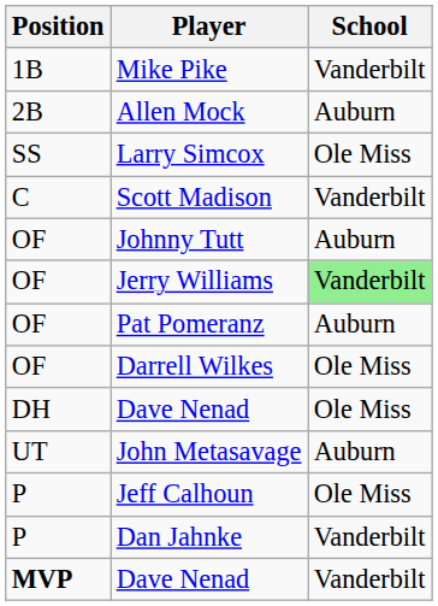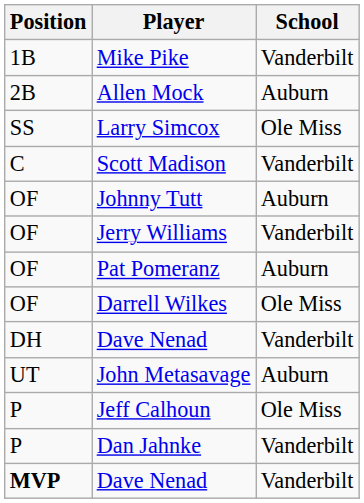 <table class="wikitable">
 <tr>
 <th>Position</th>
 <th>Player</th>
 <th>School</th>
 </tr>
 <tr>
 <td>1B</td>
 <td><a href='#'>Mike Pike</a></td>
 <td>Vanderbilt</td>
 </tr>
 <tr>
 <td>2B</td>
 <td><a href='#'>Allen Mock</a></td>
 <td>Auburn</td>
 </tr>
 <tr>
 <td>SS</td>
 <td><a href='#'>Larry Simcox</a></td>
 <td>Ole Miss</td>
 </tr>
 <tr>
 <td>C</td>
 <td><a href='#'>Scott Madison</a></td>
 <td>Vanderbilt</td>
 </tr>
 <tr>
 <td>OF</td>
 <td><a href='#'>Johnny Tutt</a></td>
 <td>Auburn</td>
 </tr>
 <tr>
 <td>OF</td>
 <td><a href='#'>Jerry Williams</a></td>
-<td style="background: lightgreen;">Vanderbilt</td>
+<td>Vanderbilt</td>
 </tr>
 <tr>
 <td>OF</td>
 <td><a href='#'>Pat Pomeranz</a></td>
 <td>Auburn</td>
 </tr>
 <tr>
 <td>OF</td>
 <td><a href='#'>Darrell Wilkes</a></td>
 <td>Ole Miss</td>
 </tr>
 <tr>
 <td>DH</td>
 <td><a href='#'>Dave Nenad</a></td>
-<td>Ole Miss</td>
+<td>Vanderbilt</td>
 </tr>
 <tr>
 <td>UT</td>
 <td><a href='#'>John Metasavage</a></td>
 <td>Auburn</td>
 </tr>
 <tr>
 <td>P</td>
 <td><a href='#'>Jeff Calhoun</a></td>
 <td>Ole Miss</td>
 </tr>
 <tr>
 <td>P</td>
 <td><a href='#'>Dan Jahnke</a></td>
 <td>Vanderbilt</td>
 </tr>
 <tr>
 <td><strong>MVP</strong></td>
 <td><a href='#'>Dave Nenad</a></td>
 <td>Vanderbilt</td>
 </tr>
 </table>
